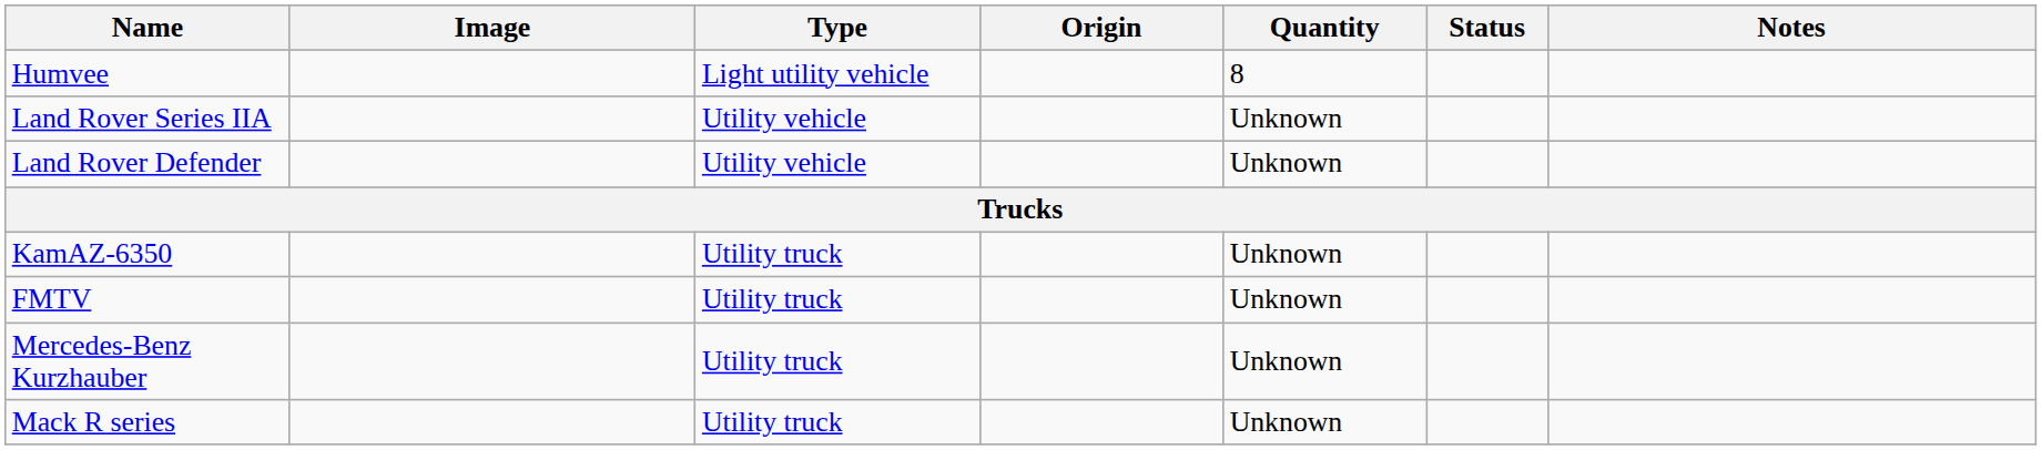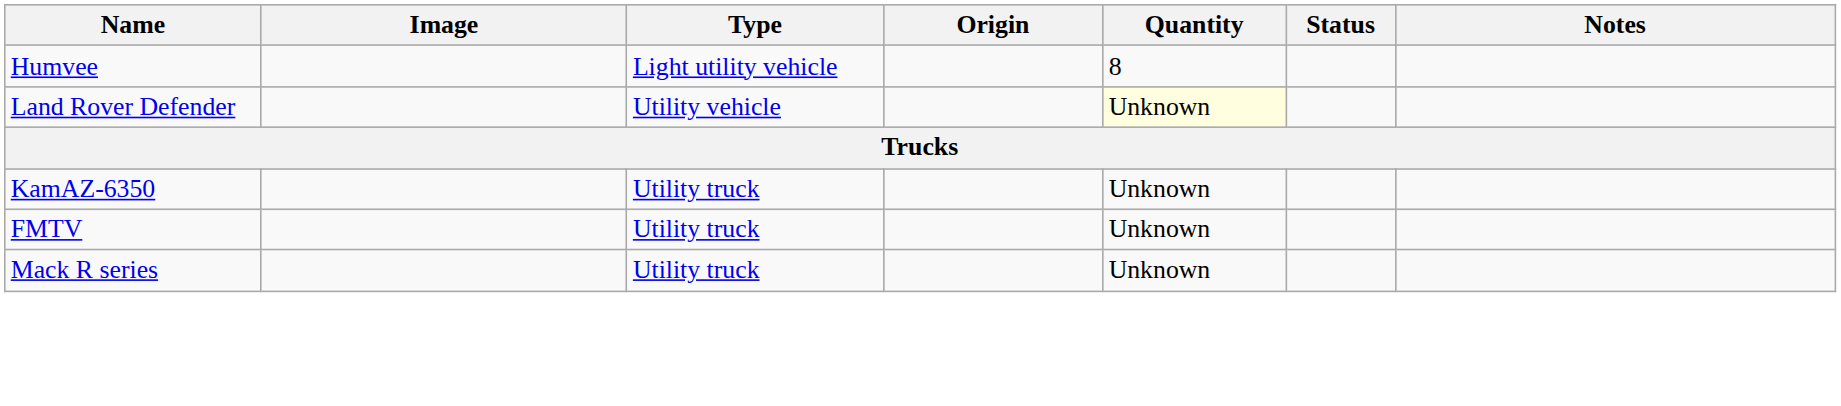 <table class="wikitable" style="width:90%;">
 <tr>
 <th width=14%>Name</th>
 <th width=20%>Image</th>
 <th width=14%>Type</th>
 <th width=12%>Origin</th>
 <th width=10%>Quantity</th>
 <th width=06%>Status</th>
 <th width=24%>Notes</th>
 </tr>
 <tr>
 <td><a href='#'>Humvee</a></td>
 <td></td>
 <td><a href='#'>Light utility vehicle</a></td>
 <td></td>
 <td>8</td>
 <td></td>
 <td></td>
 </tr>
 <tr>
-<td><a href='#'>Land Rover Series IIA</a></td>
-<td></td>
-<td><a href='#'>Utility vehicle</a></td>
-<td></td>
-<td>Unknown</td>
-<td></td>
-<td></td>
-</tr>
-<tr>
 <td><a href='#'>Land Rover Defender</a></td>
 <td></td>
 <td><a href='#'>Utility vehicle</a></td>
 <td></td>
-<td>Unknown</td>
+<td style="background: lightyellow;">Unknown</td>
 <td></td>
 <td></td>
 </tr>
 <tr>
 <th colspan="7">Trucks</th>
 </tr>
 <tr>
 <td><a href='#'>KamAZ-6350</a></td>
 <td></td>
 <td><a href='#'>Utility truck</a></td>
 <td></td>
 <td>Unknown</td>
 <td></td>
 <td></td>
 </tr>
 <tr>
 <td><a href='#'>FMTV</a></td>
 <td></td>
 <td><a href='#'>Utility truck</a></td>
 <td></td>
 <td>Unknown</td>
 <td></td>
 <td></td>
 </tr>
 <tr>
-<td><a href='#'>Mercedes-Benz Kurzhauber</a></td>
-<td></td>
-<td><a href='#'>Utility truck</a></td>
-<td></td>
-<td>Unknown</td>
-<td></td>
-<td></td>
-</tr>
-<tr>
 <td><a href='#'>Mack R series</a></td>
 <td></td>
 <td><a href='#'>Utility truck</a></td>
 <td></td>
 <td>Unknown</td>
 <td></td>
 <td></td>
 </tr>
 </table>
